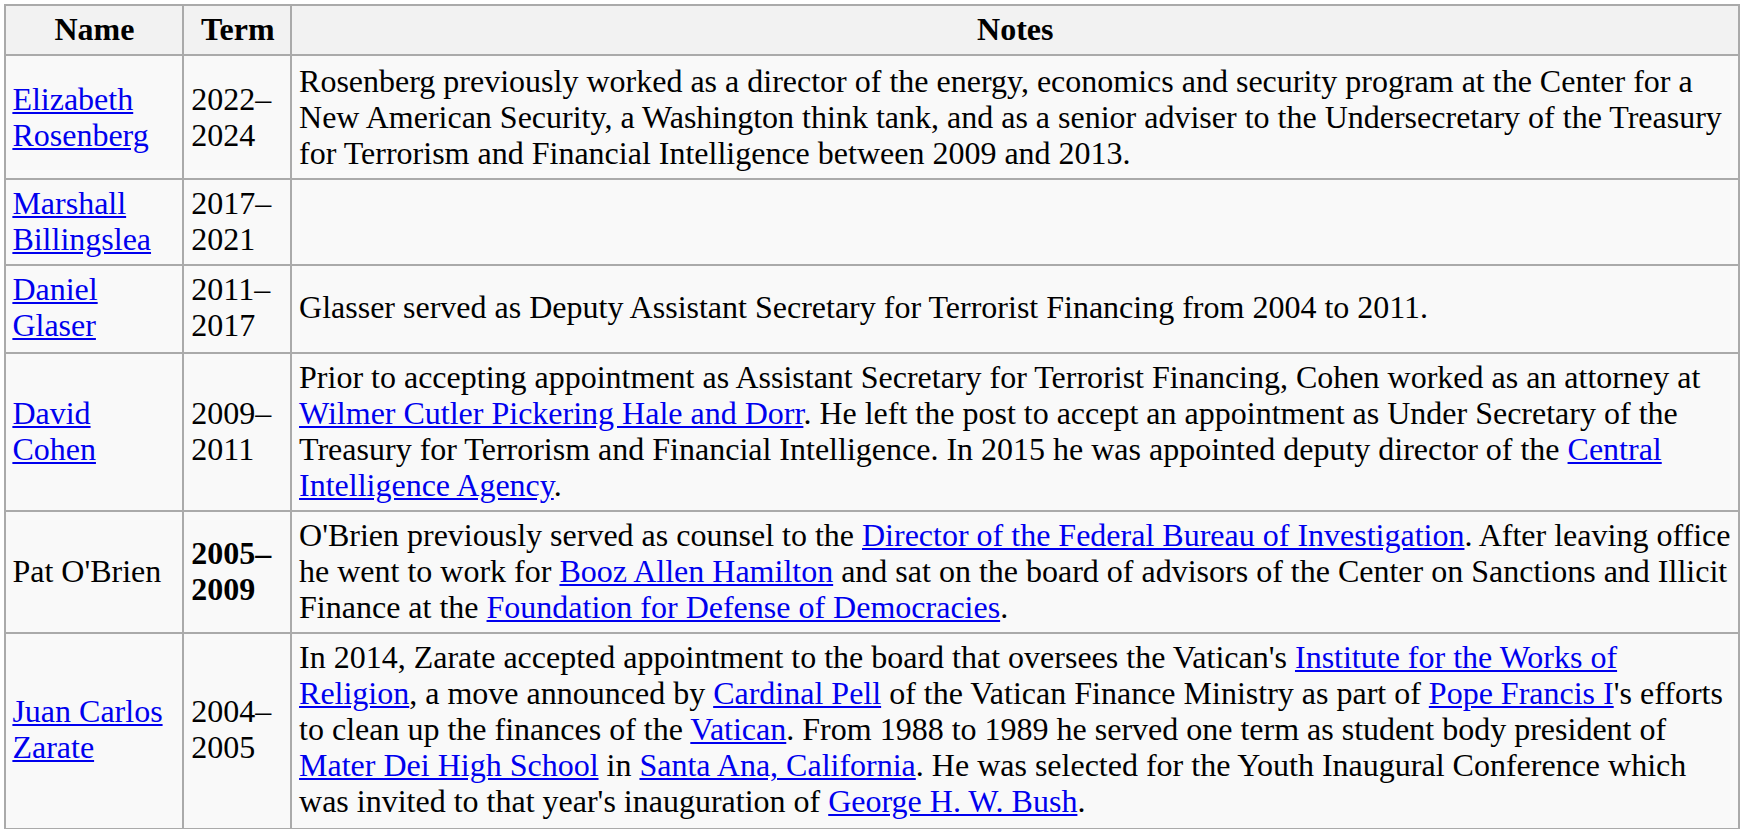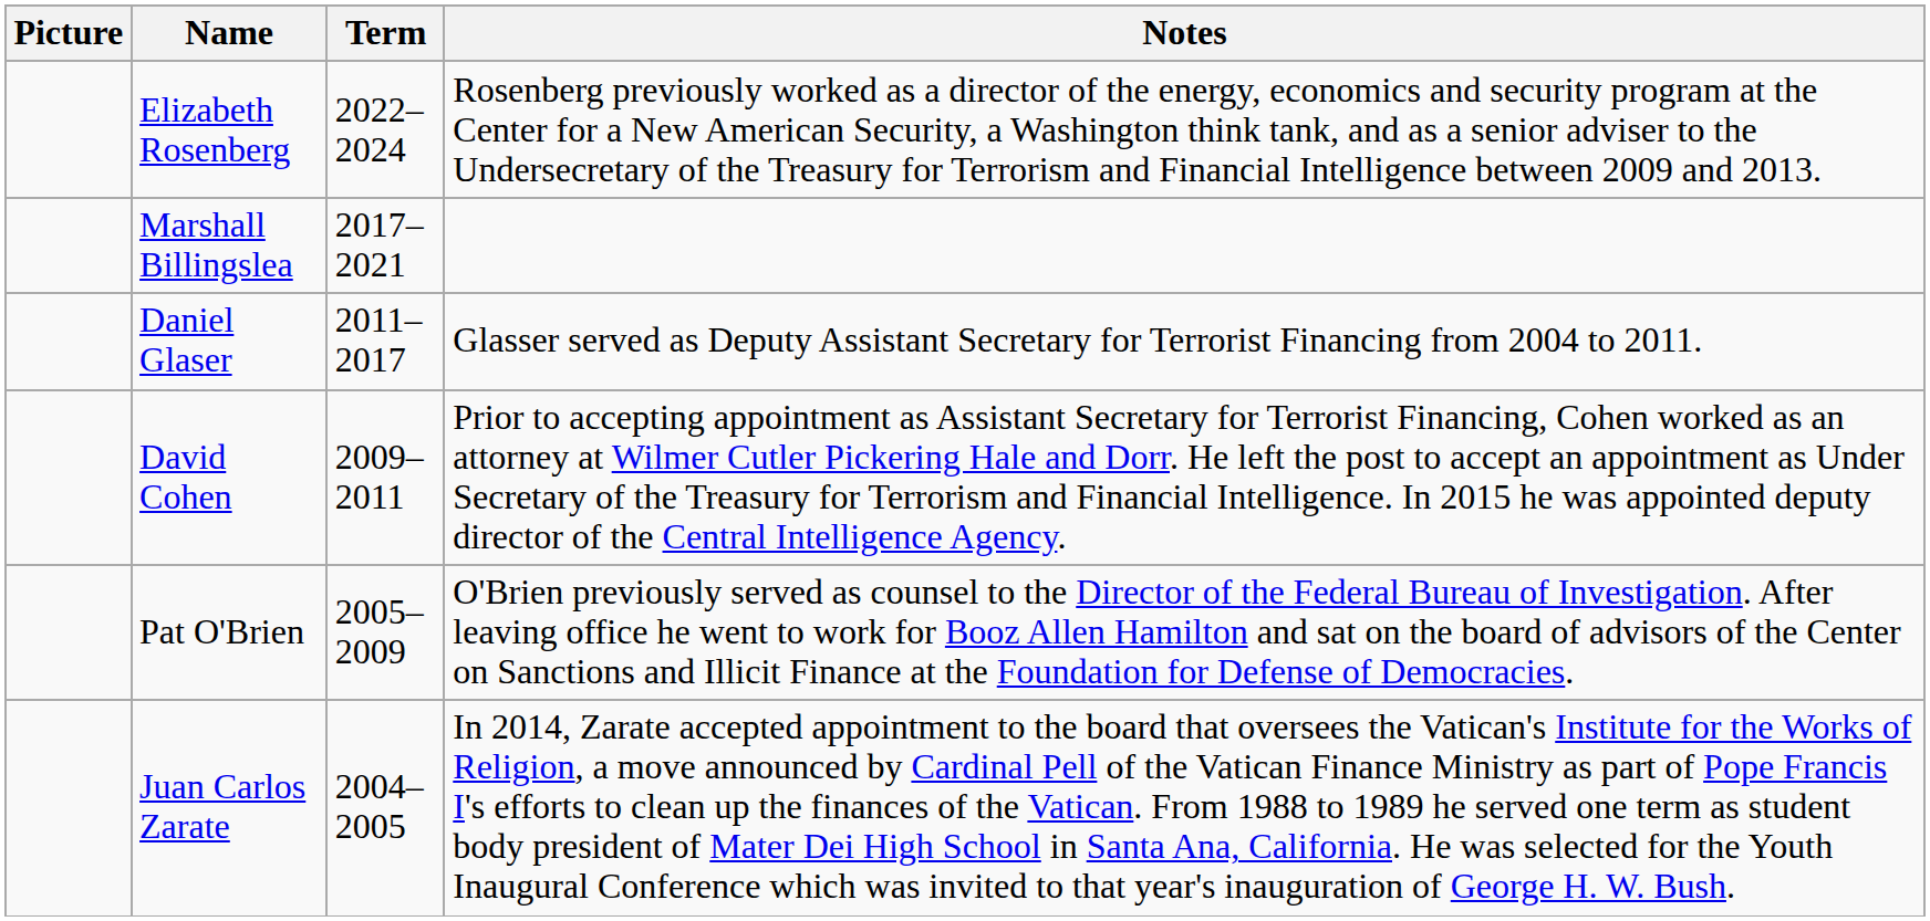 <table class="wikitable">
 <tr>
+<th>Picture</th>
 <th>Name</th>
 <th>Term</th>
 <th>Notes</th>
 </tr>
 <tr>
+<td></td>
 <td><a href='#'>Elizabeth Rosenberg</a></td>
 <td>2022–2024</td>
 <td>Rosenberg previously worked as a director of the energy, economics and security program at the Center for a New American Security, a Washington think tank, and as a senior adviser to the Undersecretary of the Treasury for Terrorism and Financial Intelligence between 2009 and 2013.</td>
 </tr>
 <tr>
+<td></td>
 <td><a href='#'>Marshall Billingslea</a></td>
 <td>2017–2021</td>
 <td></td>
 </tr>
 <tr>
+<td></td>
 <td><a href='#'>Daniel Glaser</a></td>
 <td>2011–2017</td>
 <td>Glasser served as Deputy Assistant Secretary for Terrorist Financing from 2004 to 2011.</td>
 </tr>
 <tr>
+<td></td>
 <td><a href='#'>David Cohen</a></td>
 <td>2009–2011</td>
 <td>Prior to accepting appointment as Assistant Secretary for Terrorist Financing, Cohen worked as an attorney at <a href='#'>Wilmer Cutler Pickering Hale and Dorr</a>. He left the post to accept an appointment as Under Secretary of the Treasury for Terrorism and Financial Intelligence. In 2015 he was appointed deputy director of the <a href='#'>Central Intelligence Agency</a>.</td>
 </tr>
 <tr>
+<td></td>
 <td>Pat O'Brien</td>
-<td><strong>2005–2009</strong></td>
+<td>2005–2009</td>
 <td>O'Brien previously served as counsel to the <a href='#'>Director of the Federal Bureau of Investigation</a>. After leaving office he went to work for <a href='#'>Booz Allen Hamilton</a> and sat on the board of advisors of the Center on Sanctions and Illicit Finance at the <a href='#'>Foundation for Defense of Democracies</a>.</td>
 </tr>
 <tr>
+<td></td>
 <td><a href='#'>Juan Carlos Zarate</a></td>
 <td>2004–2005</td>
 <td>In 2014, Zarate accepted appointment to the board that oversees the Vatican's <a href='#'>Institute for the Works of Religion</a>, a move announced by <a href='#'>Cardinal Pell</a> of the Vatican Finance Ministry as part of <a href='#'>Pope Francis I</a>'s efforts to clean up the finances of the <a href='#'>Vatican</a>. From 1988 to 1989 he served one term as student body president of <a href='#'>Mater Dei High School</a> in <a href='#'>Santa Ana, California</a>. He was selected for the Youth Inaugural Conference which was invited to that year's inauguration of <a href='#'>George H. W. Bush</a>.</td>
 </tr>
 </table>
